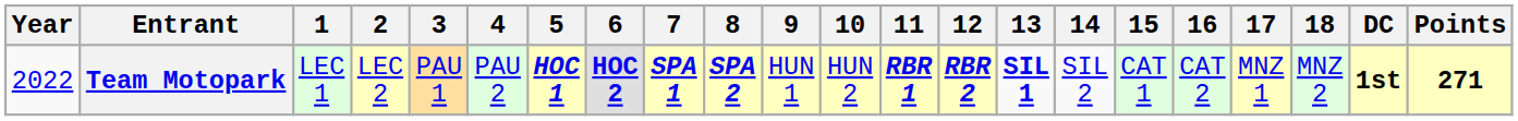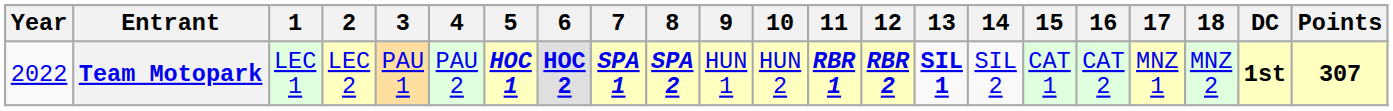 <table class="wikitable" style="text-align:center; font-size:85%">
 <tr>
 <th>Year</th>
 <th>Entrant</th>
 <th>1</th>
 <th>2</th>
 <th>3</th>
 <th>4</th>
 <th>5</th>
 <th>6</th>
 <th>7</th>
 <th>8</th>
 <th>9</th>
 <th>10</th>
 <th>11</th>
 <th>12</th>
 <th>13</th>
 <th>14</th>
 <th>15</th>
 <th>16</th>
 <th>17</th>
 <th>18</th>
 <th>DC</th>
 <th>Points</th>
 </tr>
 <tr>
 <td><a href='#'>2022</a></td>
 <th nowrap><a href='#'>Team Motopark</a></th>
 <td style="background:#DFFFDF;"><a href='#'>LEC<br>1</a><br></td>
 <td style="background:#FFFFBF;"><a href='#'>LEC<br>2</a><br></td>
 <td style="background:#FFDF9F;"><a href='#'>PAU<br>1</a><br></td>
 <td style="background:#DFFFDF;"><a href='#'>PAU<br>2</a><br></td>
 <td style="background:#FFFFBF;"><strong><em><a href='#'>HOC<br>1</a></em></strong><br></td>
 <td style="background:#DFDFDF;"><strong><a href='#'>HOC<br>2</a></strong><br></td>
 <td style="background:#FFFFBF;"><strong><em><a href='#'>SPA<br>1</a></em></strong><br></td>
 <td style="background:#FFFFBF;"><strong><em><a href='#'>SPA<br>2</a></em></strong><br></td>
 <td style="background:#FFFFBF;"><a href='#'>HUN<br>1</a><br></td>
 <td style="background:#FFFFBF;"><a href='#'>HUN<br>2</a><br></td>
 <td style="background:#FFFFBF;"><strong><em><a href='#'>RBR<br>1</a></em></strong><br></td>
 <td style="background:#FFFFBF;"><strong><em><a href='#'>RBR<br>2</a></em></strong><br></td>
 <td><strong><a href='#'>SIL<br>1</a></strong></td>
 <td><a href='#'>SIL<br>2</a></td>
 <td style="background:#DFFFDF;"><a href='#'>CAT<br>1</a><br></td>
 <td style="background:#DFFFDF;"><a href='#'>CAT<br>2</a><br></td>
 <td style="background:#FFFFBF;"><a href='#'>MNZ<br>1</a><br></td>
 <td style="background:#DFFFDF;"><a href='#'>MNZ<br>2</a><br></td>
 <th style="background:#FFFFBF;">1st</th>
-<th style="background:#FFFFBF;">271</th>
+<th style="background:#FFFFBF;">307</th>
 </tr>
 </table>
